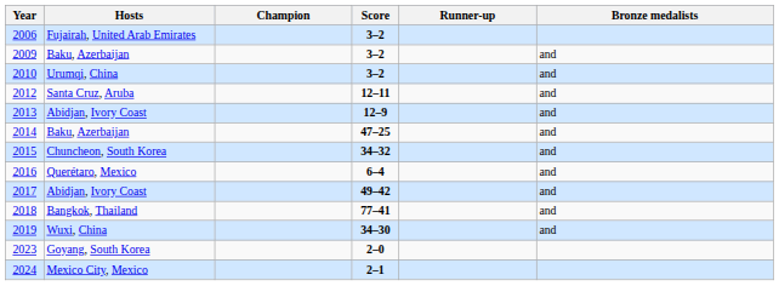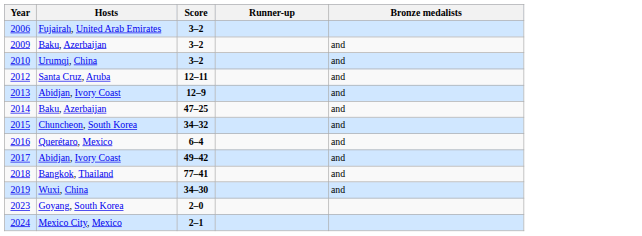 <table class="wikitable" style="font-size:90%; text-align: left;">
 <tr bgcolor=#C1D8FF>
 <th width=40>Year</th>
 <th width=200>Hosts</th>
-<th width=160>Champion</th>
 <th width=50>Score</th>
 <th width=160>Runner-up</th>
 <th width=280>Bronze medalists</th>
 </tr>
 <tr bgcolor=#D0E7FF>
 <td align=center><a href='#'>2006</a></td>
 <td> <a href='#'>Fujairah</a>, <a href='#'>United Arab Emirates</a></td>
-<td><strong></strong></td>
 <td align=center><strong>3–2</strong></td>
 <td></td>
 <td></td>
 </tr>
 <tr>
 <td align=center><a href='#'>2009</a></td>
 <td> <a href='#'>Baku</a>, <a href='#'>Azerbaijan</a></td>
-<td><strong></strong></td>
 <td align=center><strong>3–2</strong></td>
 <td></td>
 <td> and </td>
 </tr>
 <tr bgcolor=#D0E7FF>
 <td align=center><a href='#'>2010</a></td>
 <td> <a href='#'>Urumqi</a>, <a href='#'>China</a></td>
-<td><strong></strong></td>
 <td align=center><strong>3–2</strong></td>
 <td></td>
 <td> and </td>
 </tr>
 <tr>
 <td align=center><a href='#'>2012</a></td>
 <td> <a href='#'>Santa Cruz</a>, <a href='#'>Aruba</a></td>
-<td><strong></strong></td>
 <td align=center><strong>12–11</strong></td>
 <td></td>
 <td> and </td>
 </tr>
 <tr bgcolor=#D0E7FF>
 <td align=center><a href='#'>2013</a></td>
 <td> <a href='#'>Abidjan</a>, <a href='#'>Ivory Coast</a></td>
-<td><strong></strong></td>
 <td align=center><strong>12–9</strong></td>
 <td></td>
 <td> and </td>
 </tr>
 <tr>
 <td align=center><a href='#'>2014</a></td>
 <td> <a href='#'>Baku</a>, <a href='#'>Azerbaijan</a></td>
-<td><strong></strong></td>
 <td align=center><strong>47–25</strong></td>
 <td></td>
 <td> and </td>
 </tr>
 <tr bgcolor=#D0E7FF>
 <td align=center><a href='#'>2015</a></td>
 <td> <a href='#'>Chuncheon</a>, <a href='#'>South Korea</a></td>
-<td><strong></strong></td>
 <td align=center><strong>34–32</strong></td>
 <td></td>
 <td> and </td>
 </tr>
 <tr>
 <td align=center><a href='#'>2016</a></td>
 <td> <a href='#'>Querétaro</a>, <a href='#'>Mexico</a></td>
-<td><strong></strong></td>
 <td align=center><strong>6–4</strong></td>
 <td></td>
 <td> and </td>
 </tr>
 <tr bgcolor=#D0E7FF>
 <td align=center><a href='#'>2017</a></td>
 <td> <a href='#'>Abidjan</a>, <a href='#'>Ivory Coast</a></td>
-<td><strong></strong></td>
 <td align=center><strong>49–42</strong></td>
 <td></td>
 <td> and </td>
 </tr>
 <tr>
 <td align=center><a href='#'>2018</a></td>
 <td> <a href='#'>Bangkok</a>, <a href='#'>Thailand</a></td>
-<td><strong></strong></td>
 <td align=center><strong>77–41</strong></td>
 <td></td>
 <td> and </td>
 </tr>
 <tr bgcolor=#D0E7FF>
 <td align=center><a href='#'>2019</a></td>
 <td> <a href='#'>Wuxi</a>, <a href='#'>China</a></td>
-<td><strong></strong></td>
 <td align=center><strong>34–30</strong></td>
 <td></td>
 <td> and </td>
 </tr>
 <tr>
 <td align=center><a href='#'>2023</a></td>
 <td> <a href='#'>Goyang</a>, <a href='#'>South Korea</a></td>
-<td><strong></strong></td>
 <td align=center><strong>2–0</strong></td>
 <td></td>
 <td></td>
 </tr>
 <tr bgcolor=#D0E7FF>
 <td align=center><a href='#'>2024</a></td>
 <td> <a href='#'>Mexico City</a>, <a href='#'>Mexico</a></td>
-<td><strong></strong></td>
 <td align=center><strong>2–1</strong></td>
 <td></td>
 <td></td>
 </tr>
 </table>
